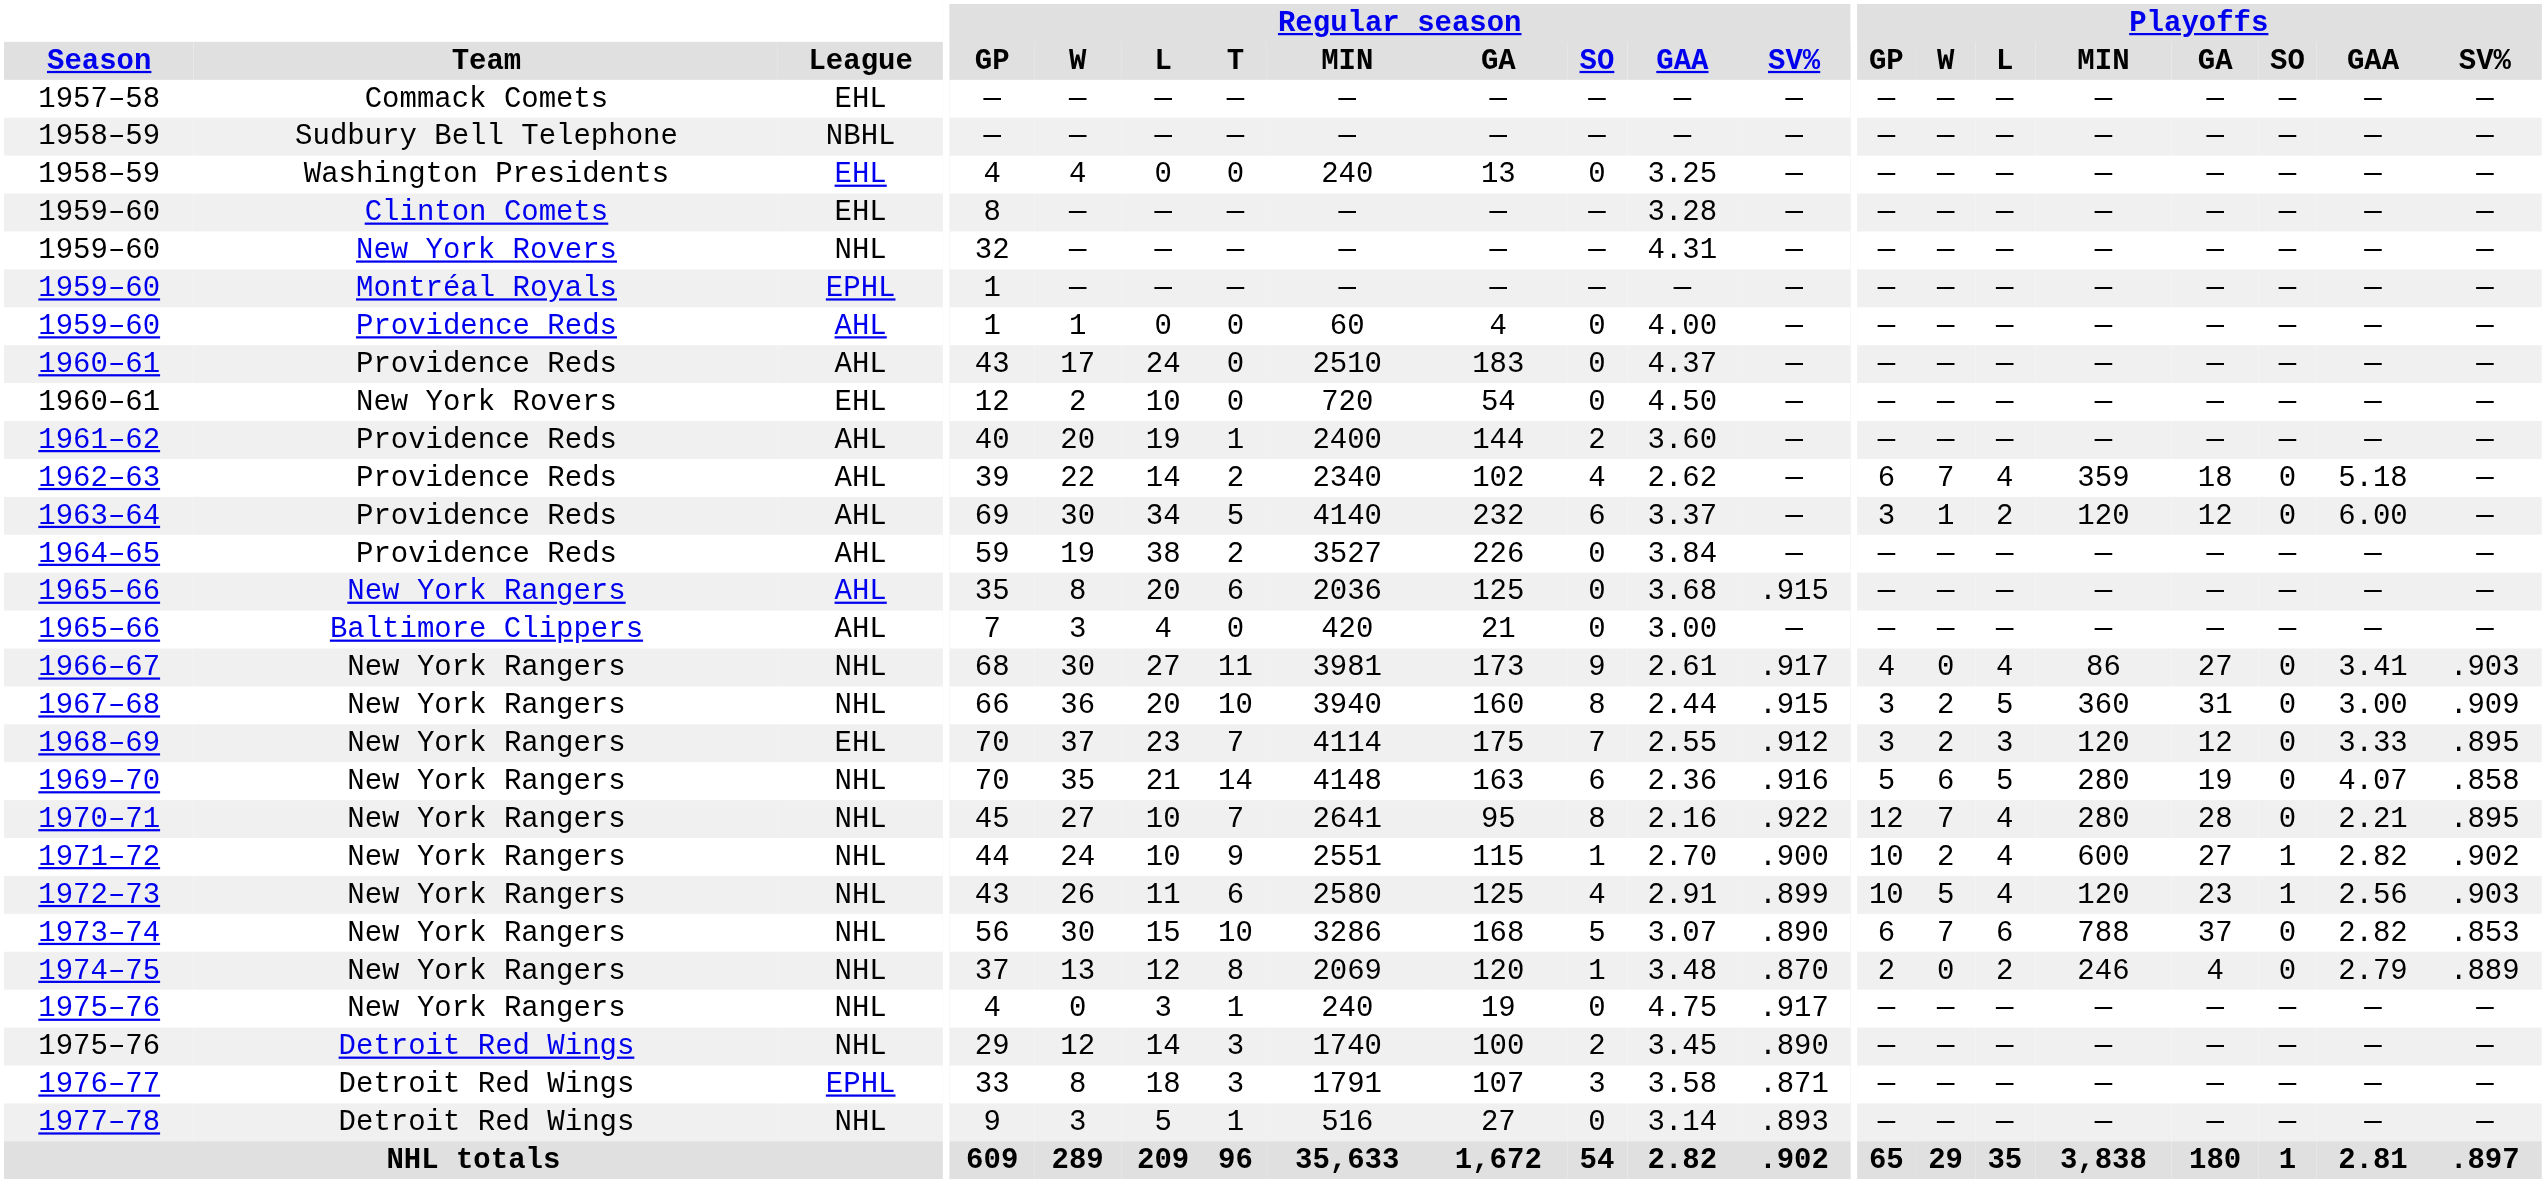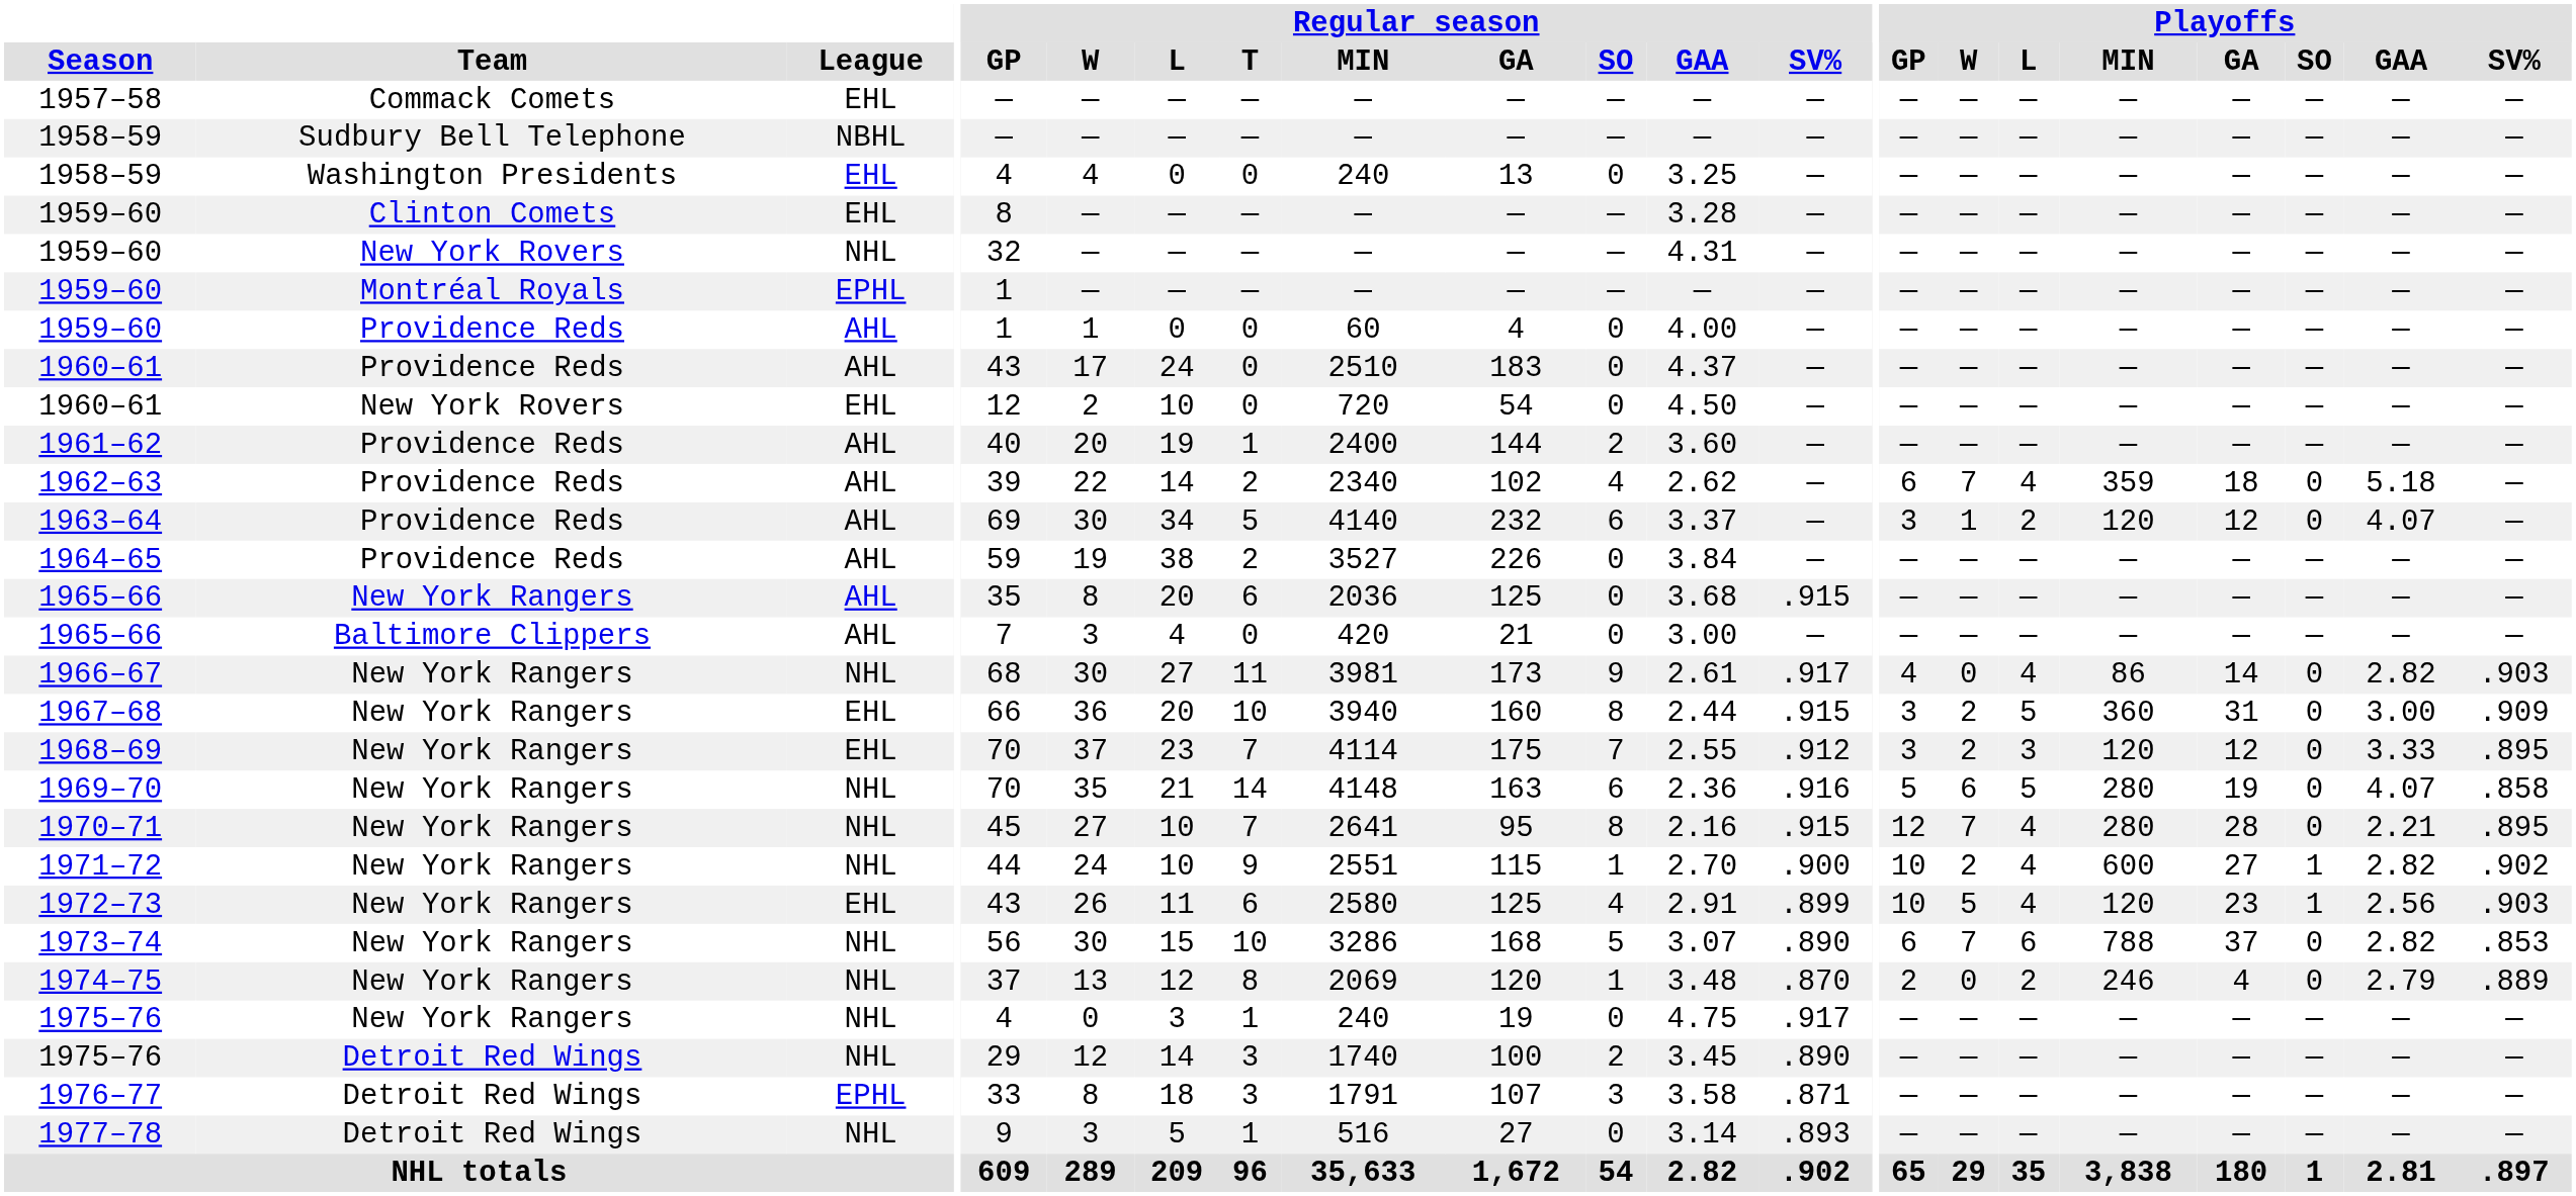 <table border="0" cellpadding="1" cellspacing="0" style="width:90%; text-align:center;">
 <tr bgcolor="#e0e0e0">
 <th colspan="3" bgcolor="#ffffff"></th>
 <th rowspan="99" bgcolor="#ffffff"></th>
 <th colspan="9" bgcolor="#e0e0e0"><a href='#'>Regular season</a></th>
 <th rowspan="99" bgcolor="#ffffff"></th>
 <th colspan="8" bgcolor="#e0e0e0"><a href='#'>Playoffs</a></th>
 </tr>
 <tr bgcolor="#e0e0e0">
 <th><a href='#'>Season</a></th>
 <th>Team</th>
 <th>League</th>
 <th>GP</th>
 <th>W</th>
 <th>L</th>
 <th>T</th>
 <th>MIN</th>
 <th>GA</th>
 <th><a href='#'>SO</a></th>
 <th><a href='#'>GAA</a></th>
 <th><a href='#'>SV%</a></th>
 <th>GP</th>
 <th>W</th>
 <th>L</th>
 <th>MIN</th>
 <th>GA</th>
 <th>SO</th>
 <th>GAA</th>
 <th>SV%</th>
 </tr>
 <tr>
 <td>1957–58</td>
 <td>Commack Comets</td>
 <td>EHL</td>
 <td>—</td>
 <td>—</td>
 <td>—</td>
 <td>—</td>
 <td>—</td>
 <td>—</td>
 <td>—</td>
 <td>—</td>
 <td>—</td>
 <td>—</td>
 <td>—</td>
 <td>—</td>
 <td>—</td>
 <td>—</td>
 <td>—</td>
 <td>—</td>
 <td>—</td>
 </tr>
 <tr bgcolor="#f0f0f0">
 <td>1958–59</td>
 <td>Sudbury Bell Telephone</td>
 <td>NBHL</td>
 <td>—</td>
 <td>—</td>
 <td>—</td>
 <td>—</td>
 <td>—</td>
 <td>—</td>
 <td>—</td>
 <td>—</td>
 <td>—</td>
 <td>—</td>
 <td>—</td>
 <td>—</td>
 <td>—</td>
 <td>—</td>
 <td>—</td>
 <td>—</td>
 <td>—</td>
 </tr>
 <tr>
 <td>1958–59</td>
 <td>Washington Presidents</td>
 <td><a href='#'>EHL</a></td>
 <td>4</td>
 <td>4</td>
 <td>0</td>
 <td>0</td>
 <td>240</td>
 <td>13</td>
 <td>0</td>
 <td>3.25</td>
 <td>—</td>
 <td>—</td>
 <td>—</td>
 <td>—</td>
 <td>—</td>
 <td>—</td>
 <td>—</td>
 <td>—</td>
 <td>—</td>
 </tr>
 <tr bgcolor="#f0f0f0">
 <td>1959–60</td>
 <td><a href='#'>Clinton Comets</a></td>
 <td>EHL</td>
 <td>8</td>
 <td>—</td>
 <td>—</td>
 <td>—</td>
 <td>—</td>
 <td>—</td>
 <td>—</td>
 <td>3.28</td>
 <td>—</td>
 <td>—</td>
 <td>—</td>
 <td>—</td>
 <td>—</td>
 <td>—</td>
 <td>—</td>
 <td>—</td>
 <td>—</td>
 </tr>
 <tr>
 <td>1959–60</td>
 <td><a href='#'>New York Rovers</a></td>
 <td>NHL</td>
 <td>32</td>
 <td>—</td>
 <td>—</td>
 <td>—</td>
 <td>—</td>
 <td>—</td>
 <td>—</td>
 <td>4.31</td>
 <td>—</td>
 <td>—</td>
 <td>—</td>
 <td>—</td>
 <td>—</td>
 <td>—</td>
 <td>—</td>
 <td>—</td>
 <td>—</td>
 </tr>
 <tr bgcolor="#f0f0f0">
 <td><a href='#'>1959–60</a></td>
 <td><a href='#'>Montréal Royals</a></td>
 <td><a href='#'>EPHL</a></td>
 <td>1</td>
 <td>—</td>
 <td>—</td>
 <td>—</td>
 <td>—</td>
 <td>—</td>
 <td>—</td>
 <td>—</td>
 <td>—</td>
 <td>—</td>
 <td>—</td>
 <td>—</td>
 <td>—</td>
 <td>—</td>
 <td>—</td>
 <td>—</td>
 <td>—</td>
 </tr>
 <tr>
 <td><a href='#'>1959–60</a></td>
 <td><a href='#'>Providence Reds</a></td>
 <td><a href='#'>AHL</a></td>
 <td>1</td>
 <td>1</td>
 <td>0</td>
 <td>0</td>
 <td>60</td>
 <td>4</td>
 <td>0</td>
 <td>4.00</td>
 <td>—</td>
 <td>—</td>
 <td>—</td>
 <td>—</td>
 <td>—</td>
 <td>—</td>
 <td>—</td>
 <td>—</td>
 <td>—</td>
 </tr>
 <tr bgcolor="#f0f0f0">
 <td><a href='#'>1960–61</a></td>
 <td>Providence Reds</td>
 <td>AHL</td>
 <td>43</td>
 <td>17</td>
 <td>24</td>
 <td>0</td>
 <td>2510</td>
 <td>183</td>
 <td>0</td>
 <td>4.37</td>
 <td>—</td>
 <td>—</td>
 <td>—</td>
 <td>—</td>
 <td>—</td>
 <td>—</td>
 <td>—</td>
 <td>—</td>
 <td>—</td>
 </tr>
 <tr>
 <td>1960–61</td>
 <td>New York Rovers</td>
 <td>EHL</td>
 <td>12</td>
 <td>2</td>
 <td>10</td>
 <td>0</td>
 <td>720</td>
 <td>54</td>
 <td>0</td>
 <td>4.50</td>
 <td>—</td>
 <td>—</td>
 <td>—</td>
 <td>—</td>
 <td>—</td>
 <td>—</td>
 <td>—</td>
 <td>—</td>
 <td>—</td>
 </tr>
 <tr bgcolor="#f0f0f0">
 <td><a href='#'>1961–62</a></td>
 <td>Providence Reds</td>
 <td>AHL</td>
 <td>40</td>
 <td>20</td>
 <td>19</td>
 <td>1</td>
 <td>2400</td>
 <td>144</td>
 <td>2</td>
 <td>3.60</td>
 <td>—</td>
 <td>—</td>
 <td>—</td>
 <td>—</td>
 <td>—</td>
 <td>—</td>
 <td>—</td>
 <td>—</td>
 <td>—</td>
 </tr>
 <tr>
 <td><a href='#'>1962–63</a></td>
 <td>Providence Reds</td>
 <td>AHL</td>
 <td>39</td>
 <td>22</td>
 <td>14</td>
 <td>2</td>
 <td>2340</td>
 <td>102</td>
 <td>4</td>
 <td>2.62</td>
 <td>—</td>
 <td>6</td>
 <td>7</td>
 <td>4</td>
 <td>359</td>
 <td>18</td>
 <td>0</td>
 <td>5.18</td>
 <td>—</td>
 </tr>
 <tr bgcolor="#f0f0f0">
 <td><a href='#'>1963–64</a></td>
 <td>Providence Reds</td>
 <td>AHL</td>
 <td>69</td>
 <td>30</td>
 <td>34</td>
 <td>5</td>
 <td>4140</td>
 <td>232</td>
 <td>6</td>
 <td>3.37</td>
 <td>—</td>
 <td>3</td>
 <td>1</td>
 <td>2</td>
 <td>120</td>
 <td>12</td>
 <td>0</td>
-<td>6.00</td>
+<td>4.07</td>
 <td>—</td>
 </tr>
 <tr>
 <td><a href='#'>1964–65</a></td>
 <td>Providence Reds</td>
 <td>AHL</td>
 <td>59</td>
 <td>19</td>
 <td>38</td>
 <td>2</td>
 <td>3527</td>
 <td>226</td>
 <td>0</td>
 <td>3.84</td>
 <td>—</td>
 <td>—</td>
 <td>—</td>
 <td>—</td>
 <td>—</td>
 <td>—</td>
 <td>—</td>
 <td>—</td>
 <td>—</td>
 </tr>
 <tr bgcolor="#f0f0f0">
 <td><a href='#'>1965–66</a></td>
 <td><a href='#'>New York Rangers</a></td>
 <td><a href='#'>AHL</a></td>
 <td>35</td>
 <td>8</td>
 <td>20</td>
 <td>6</td>
 <td>2036</td>
 <td>125</td>
 <td>0</td>
 <td>3.68</td>
 <td>.915</td>
 <td>—</td>
 <td>—</td>
 <td>—</td>
 <td>—</td>
 <td>—</td>
 <td>—</td>
 <td>—</td>
 <td>—</td>
 </tr>
 <tr>
 <td><a href='#'>1965–66</a></td>
 <td><a href='#'>Baltimore Clippers</a></td>
 <td>AHL</td>
 <td>7</td>
 <td>3</td>
 <td>4</td>
 <td>0</td>
 <td>420</td>
 <td>21</td>
 <td>0</td>
 <td>3.00</td>
 <td>—</td>
 <td>—</td>
 <td>—</td>
 <td>—</td>
 <td>—</td>
 <td>—</td>
 <td>—</td>
 <td>—</td>
 <td>—</td>
 </tr>
 <tr bgcolor="#f0f0f0">
 <td><a href='#'>1966–67</a></td>
 <td>New York Rangers</td>
 <td>NHL</td>
 <td>68</td>
 <td>30</td>
 <td>27</td>
 <td>11</td>
 <td>3981</td>
 <td>173</td>
 <td>9</td>
 <td>2.61</td>
 <td>.917</td>
 <td>4</td>
 <td>0</td>
 <td>4</td>
 <td>86</td>
-<td>27</td>
+<td>14</td>
 <td>0</td>
-<td>3.41</td>
+<td>2.82</td>
 <td>.903</td>
 </tr>
 <tr>
 <td><a href='#'>1967–68</a></td>
 <td>New York Rangers</td>
-<td>NHL</td>
+<td>EHL</td>
 <td>66</td>
 <td>36</td>
 <td>20</td>
 <td>10</td>
 <td>3940</td>
 <td>160</td>
 <td>8</td>
 <td>2.44</td>
 <td>.915</td>
 <td>3</td>
 <td>2</td>
 <td>5</td>
 <td>360</td>
 <td>31</td>
 <td>0</td>
 <td>3.00</td>
 <td>.909</td>
 </tr>
 <tr bgcolor="#f0f0f0">
 <td><a href='#'>1968–69</a></td>
 <td>New York Rangers</td>
 <td>EHL</td>
 <td>70</td>
 <td>37</td>
 <td>23</td>
 <td>7</td>
 <td>4114</td>
 <td>175</td>
 <td>7</td>
 <td>2.55</td>
 <td>.912</td>
 <td>3</td>
 <td>2</td>
 <td>3</td>
 <td>120</td>
 <td>12</td>
 <td>0</td>
 <td>3.33</td>
 <td>.895</td>
 </tr>
 <tr>
 <td><a href='#'>1969–70</a></td>
 <td>New York Rangers</td>
 <td>NHL</td>
 <td>70</td>
 <td>35</td>
 <td>21</td>
 <td>14</td>
 <td>4148</td>
 <td>163</td>
 <td>6</td>
 <td>2.36</td>
 <td>.916</td>
 <td>5</td>
 <td>6</td>
 <td>5</td>
 <td>280</td>
 <td>19</td>
 <td>0</td>
 <td>4.07</td>
 <td>.858</td>
 </tr>
 <tr bgcolor="#f0f0f0">
 <td><a href='#'>1970–71</a></td>
 <td>New York Rangers</td>
 <td>NHL</td>
 <td>45</td>
 <td>27</td>
 <td>10</td>
 <td>7</td>
 <td>2641</td>
 <td>95</td>
 <td>8</td>
 <td>2.16</td>
-<td>.922</td>
+<td>.915</td>
 <td>12</td>
 <td>7</td>
 <td>4</td>
 <td>280</td>
 <td>28</td>
 <td>0</td>
 <td>2.21</td>
 <td>.895</td>
 </tr>
 <tr>
 <td><a href='#'>1971–72</a></td>
 <td>New York Rangers</td>
 <td>NHL</td>
 <td>44</td>
 <td>24</td>
 <td>10</td>
 <td>9</td>
 <td>2551</td>
 <td>115</td>
 <td>1</td>
 <td>2.70</td>
 <td>.900</td>
 <td>10</td>
 <td>2</td>
 <td>4</td>
 <td>600</td>
 <td>27</td>
 <td>1</td>
 <td>2.82</td>
 <td>.902</td>
 </tr>
 <tr bgcolor="#f0f0f0">
 <td><a href='#'>1972–73</a></td>
 <td>New York Rangers</td>
-<td>NHL</td>
+<td>EHL</td>
 <td>43</td>
 <td>26</td>
 <td>11</td>
 <td>6</td>
 <td>2580</td>
 <td>125</td>
 <td>4</td>
 <td>2.91</td>
 <td>.899</td>
 <td>10</td>
 <td>5</td>
 <td>4</td>
 <td>120</td>
 <td>23</td>
 <td>1</td>
 <td>2.56</td>
 <td>.903</td>
 </tr>
 <tr>
 <td><a href='#'>1973–74</a></td>
 <td>New York Rangers</td>
 <td>NHL</td>
 <td>56</td>
 <td>30</td>
 <td>15</td>
 <td>10</td>
 <td>3286</td>
 <td>168</td>
 <td>5</td>
 <td>3.07</td>
 <td>.890</td>
 <td>6</td>
 <td>7</td>
 <td>6</td>
 <td>788</td>
 <td>37</td>
 <td>0</td>
 <td>2.82</td>
 <td>.853</td>
 </tr>
 <tr bgcolor="#f0f0f0">
 <td><a href='#'>1974–75</a></td>
 <td>New York Rangers</td>
 <td>NHL</td>
 <td>37</td>
 <td>13</td>
 <td>12</td>
 <td>8</td>
 <td>2069</td>
 <td>120</td>
 <td>1</td>
 <td>3.48</td>
 <td>.870</td>
 <td>2</td>
 <td>0</td>
 <td>2</td>
 <td>246</td>
 <td>4</td>
 <td>0</td>
 <td>2.79</td>
 <td>.889</td>
 </tr>
 <tr>
 <td><a href='#'>1975–76</a></td>
 <td>New York Rangers</td>
 <td>NHL</td>
 <td>4</td>
 <td>0</td>
 <td>3</td>
 <td>1</td>
 <td>240</td>
 <td>19</td>
 <td>0</td>
 <td>4.75</td>
 <td>.917</td>
 <td>—</td>
 <td>—</td>
 <td>—</td>
 <td>—</td>
 <td>—</td>
 <td>—</td>
 <td>—</td>
 <td>—</td>
 </tr>
 <tr bgcolor="#f0f0f0">
 <td>1975–76</td>
 <td><a href='#'>Detroit Red Wings</a></td>
 <td>NHL</td>
 <td>29</td>
 <td>12</td>
 <td>14</td>
 <td>3</td>
 <td>1740</td>
 <td>100</td>
 <td>2</td>
 <td>3.45</td>
 <td>.890</td>
 <td>—</td>
 <td>—</td>
 <td>—</td>
 <td>—</td>
 <td>—</td>
 <td>—</td>
 <td>—</td>
 <td>—</td>
 </tr>
 <tr>
 <td><a href='#'>1976–77</a></td>
 <td>Detroit Red Wings</td>
 <td><a href='#'>EPHL</a></td>
 <td>33</td>
 <td>8</td>
 <td>18</td>
 <td>3</td>
 <td>1791</td>
 <td>107</td>
 <td>3</td>
 <td>3.58</td>
 <td>.871</td>
 <td>—</td>
 <td>—</td>
 <td>—</td>
 <td>—</td>
 <td>—</td>
 <td>—</td>
 <td>—</td>
 <td>—</td>
 </tr>
 <tr bgcolor="#f0f0f0">
 <td><a href='#'>1977–78</a></td>
 <td>Detroit Red Wings</td>
 <td>NHL</td>
 <td>9</td>
 <td>3</td>
 <td>5</td>
 <td>1</td>
 <td>516</td>
 <td>27</td>
 <td>0</td>
 <td>3.14</td>
 <td>.893</td>
 <td>—</td>
 <td>—</td>
 <td>—</td>
 <td>—</td>
 <td>—</td>
 <td>—</td>
 <td>—</td>
 <td>—</td>
 </tr>
 <tr bgcolor="#e0e0e0">
 <th colspan="3">NHL totals</th>
 <th>609</th>
 <th>289</th>
 <th>209</th>
 <th>96</th>
 <th>35,633</th>
 <th>1,672</th>
 <th>54</th>
 <th>2.82</th>
 <th>.902</th>
 <th>65</th>
 <th>29</th>
 <th>35</th>
 <th>3,838</th>
 <th>180</th>
 <th>1</th>
 <th>2.81</th>
 <th>.897</th>
 </tr>
 </table>
